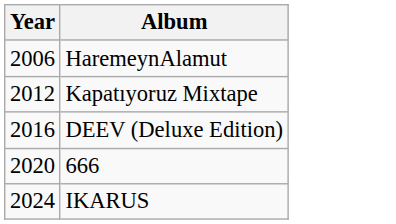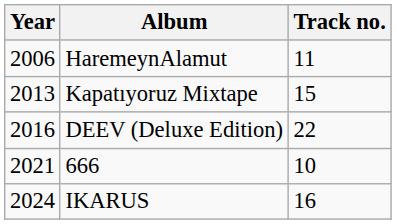 <table class="wikitable">
 <tr>
 <th>Year</th>
 <th>Album</th>
+<th>Track no.</th>
 </tr>
 <tr>
 <td>2006</td>
 <td>HaremeynAlamut</td>
+<td>11</td>
 </tr>
 <tr>
-<td>2012</td>
+<td>2013</td>
 <td>Kapatıyoruz Mixtape</td>
+<td>15</td>
 </tr>
 <tr>
 <td>2016</td>
 <td>DEEV (Deluxe Edition)</td>
+<td>22</td>
 </tr>
 <tr>
-<td>2020</td>
+<td>2021</td>
 <td>666</td>
+<td>10</td>
 </tr>
 <tr>
 <td>2024</td>
 <td>IKARUS</td>
+<td>16</td>
 </tr>
 </table>
